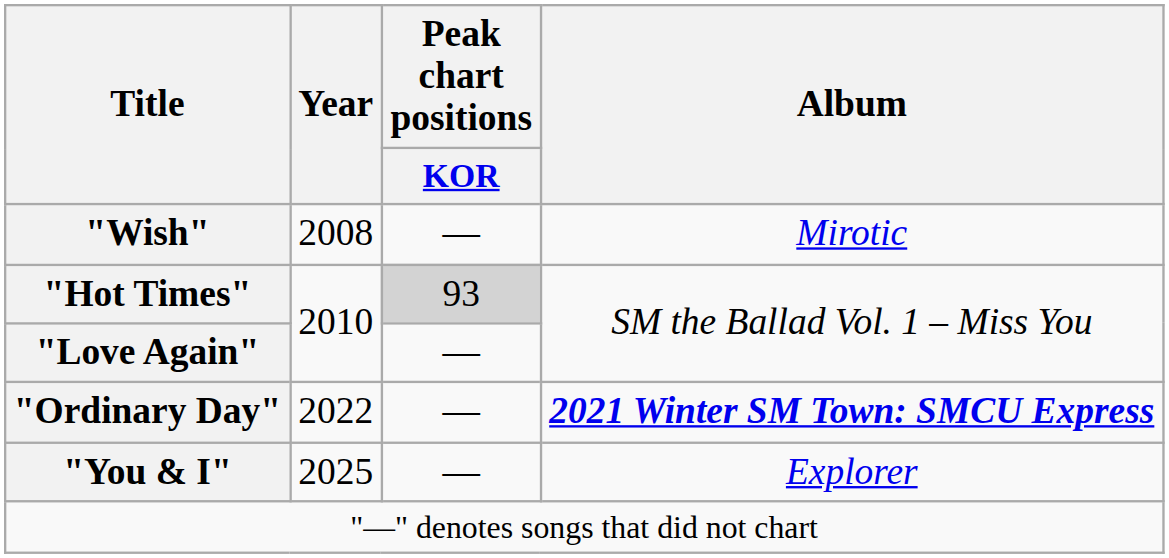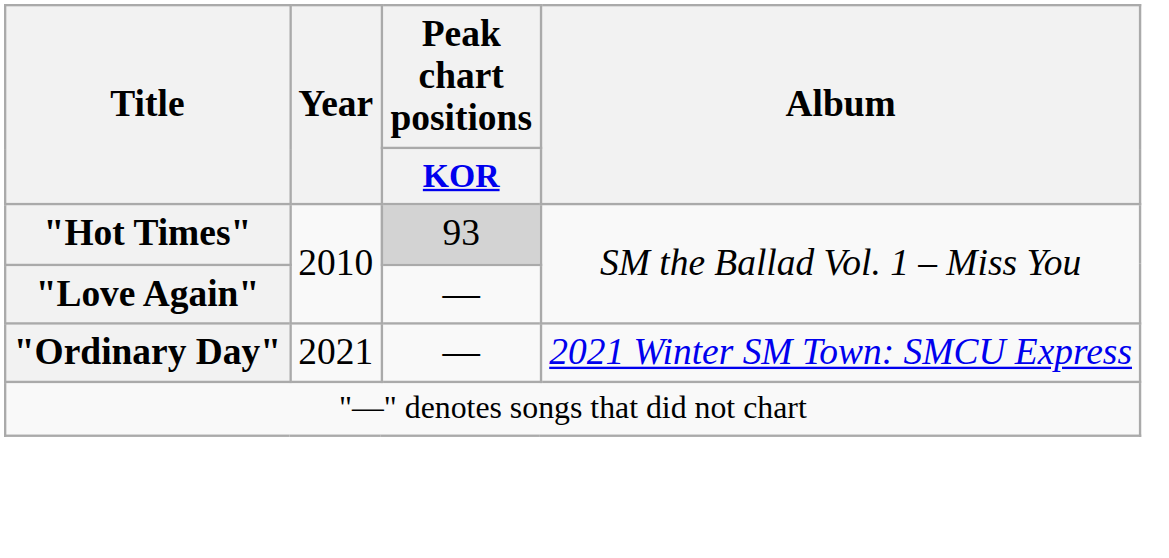 <table class="wikitable plainrowheaders" style="text-align:center;">
 <tr>
 <th scope=col rowspan=2>Title</th>
 <th scope=col rowspan=2>Year</th>
 <th scope=col colspan=1>Peak<br>chart<br>positions</th>
 <th scope=col rowspan=2>Album</th>
 </tr>
 <tr>
 <th style="width:3em;font-size:90%;"><a href='#'>KOR</a></th>
-</tr>
-<tr>
-<th scope="row">"Wish" </th>
-<td>2008</td>
-<td>—</td>
-<td><em><a href='#'>Mirotic</a></em></td>
 </tr>
 <tr>
 <th scope="row">"Hot Times" <br></th>
 <td rowspan="2">2010</td>
 <td style="background: lightgrey;">93</td>
 <td rowspan="2"><em>SM the Ballad Vol. 1 – Miss You</em></td>
 </tr>
 <tr>
 <th scope="row">"Love Again" <br></th>
 <td>—</td>
 </tr>
 <tr>
 <th scope="row">"Ordinary Day"<br></th>
-<td>2022</td>
+<td>2021</td>
 <td>—</td>
-<td><strong><em><a href='#'>2021 Winter SM Town: SMCU Express</a></em></strong></td>
-</tr>
-<tr>
-<th scope="row">"You & I" <br></th>
-<td>2025</td>
-<td>—</td>
-<td><em><a href='#'>Explorer</a></em></td>
+<td><em><a href='#'>2021 Winter SM Town: SMCU Express</a></em></td>
 </tr>
 <tr>
 <td colspan="4" style="font-size:85%;">"—" denotes songs that did not chart</td>
 </tr>
 </table>
